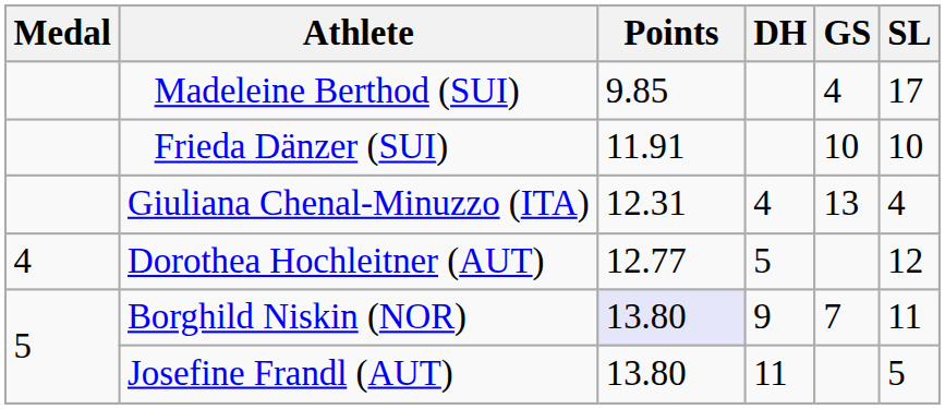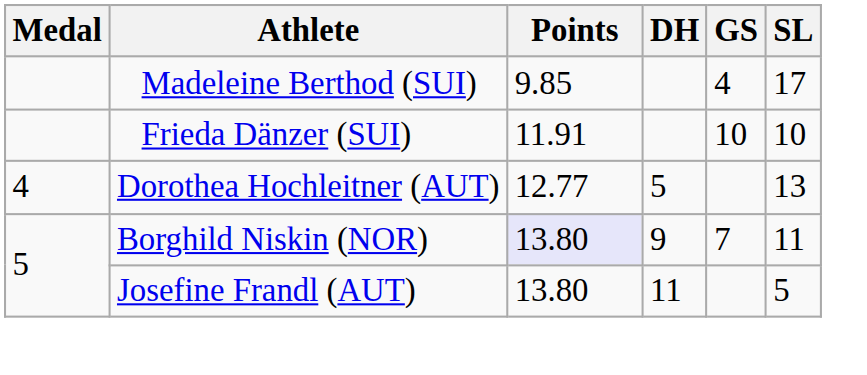 <table class=wikitable style="font-size:100%;" style="text-align:center">
 <tr bgcolor="#efefef">
 <th>Medal</th>
 <th>Athlete</th>
 <th>  Points  </th>
 <th>DH</th>
 <th>GS</th>
 <th>SL</th>
 </tr>
 <tr>
 <td></td>
 <td align=left>   <a href='#'>Madeleine Berthod</a> (<a href='#'>SUI</a>)</td>
 <td>9.85</td>
 <td></td>
 <td>4</td>
 <td>17</td>
 </tr>
 <tr>
 <td></td>
 <td align=left>   <a href='#'>Frieda Dänzer</a> (<a href='#'>SUI</a>)</td>
 <td>11.91</td>
 <td></td>
 <td>10</td>
 <td>10</td>
 </tr>
 <tr>
-<td></td>
-<td align=left> <a href='#'>Giuliana Chenal-Minuzzo</a> (<a href='#'>ITA</a>)</td>
-<td>12.31</td>
-<td>4</td>
-<td>13</td>
-<td>4</td>
-</tr>
-<tr>
 <td>4</td>
 <td align=left> <a href='#'>Dorothea Hochleitner</a> (<a href='#'>AUT</a>)</td>
 <td>12.77</td>
 <td>5</td>
 <td></td>
-<td>12</td>
+<td>13</td>
 </tr>
 <tr>
 <td rowspan=2>5</td>
 <td align=left> <a href='#'>Borghild Niskin</a> (<a href='#'>NOR</a>)</td>
 <td style="background: lavender;">13.80</td>
 <td>9</td>
 <td>7</td>
 <td>11</td>
 </tr>
 <tr>
 <td align=left> <a href='#'>Josefine Frandl</a> (<a href='#'>AUT</a>)</td>
 <td>13.80</td>
 <td>11</td>
 <td></td>
 <td>5</td>
 </tr>
 </table>
